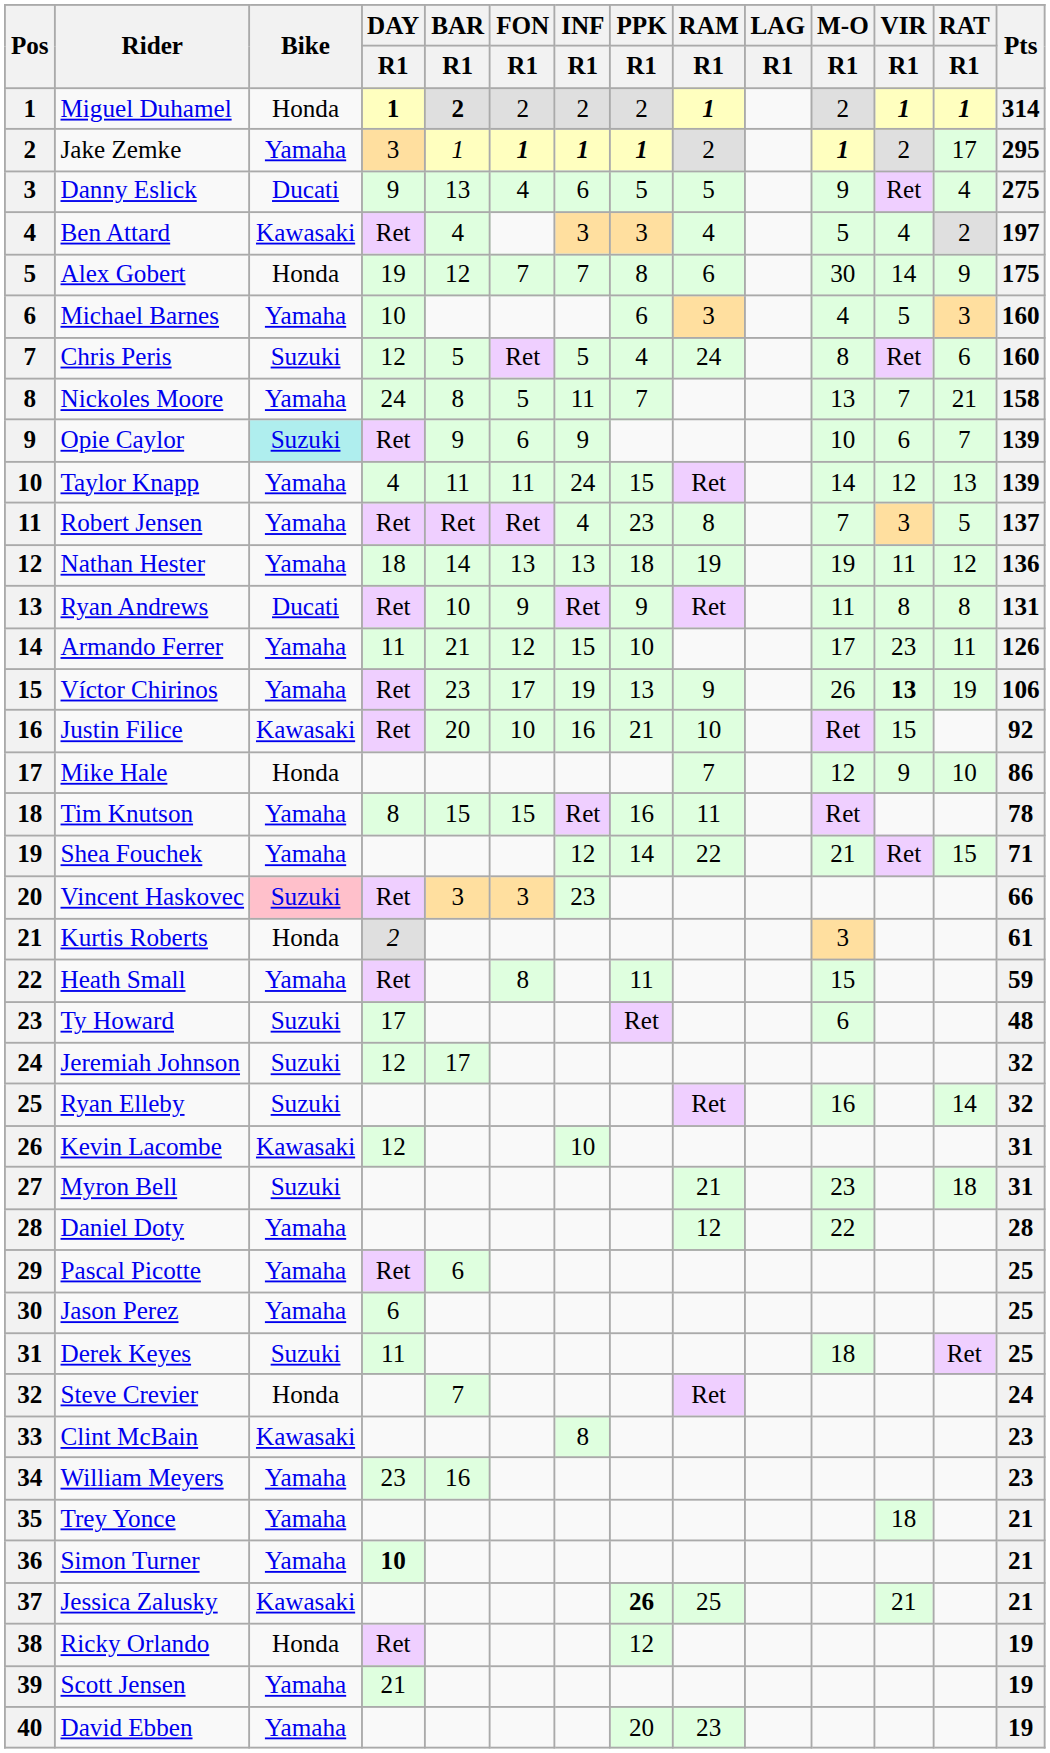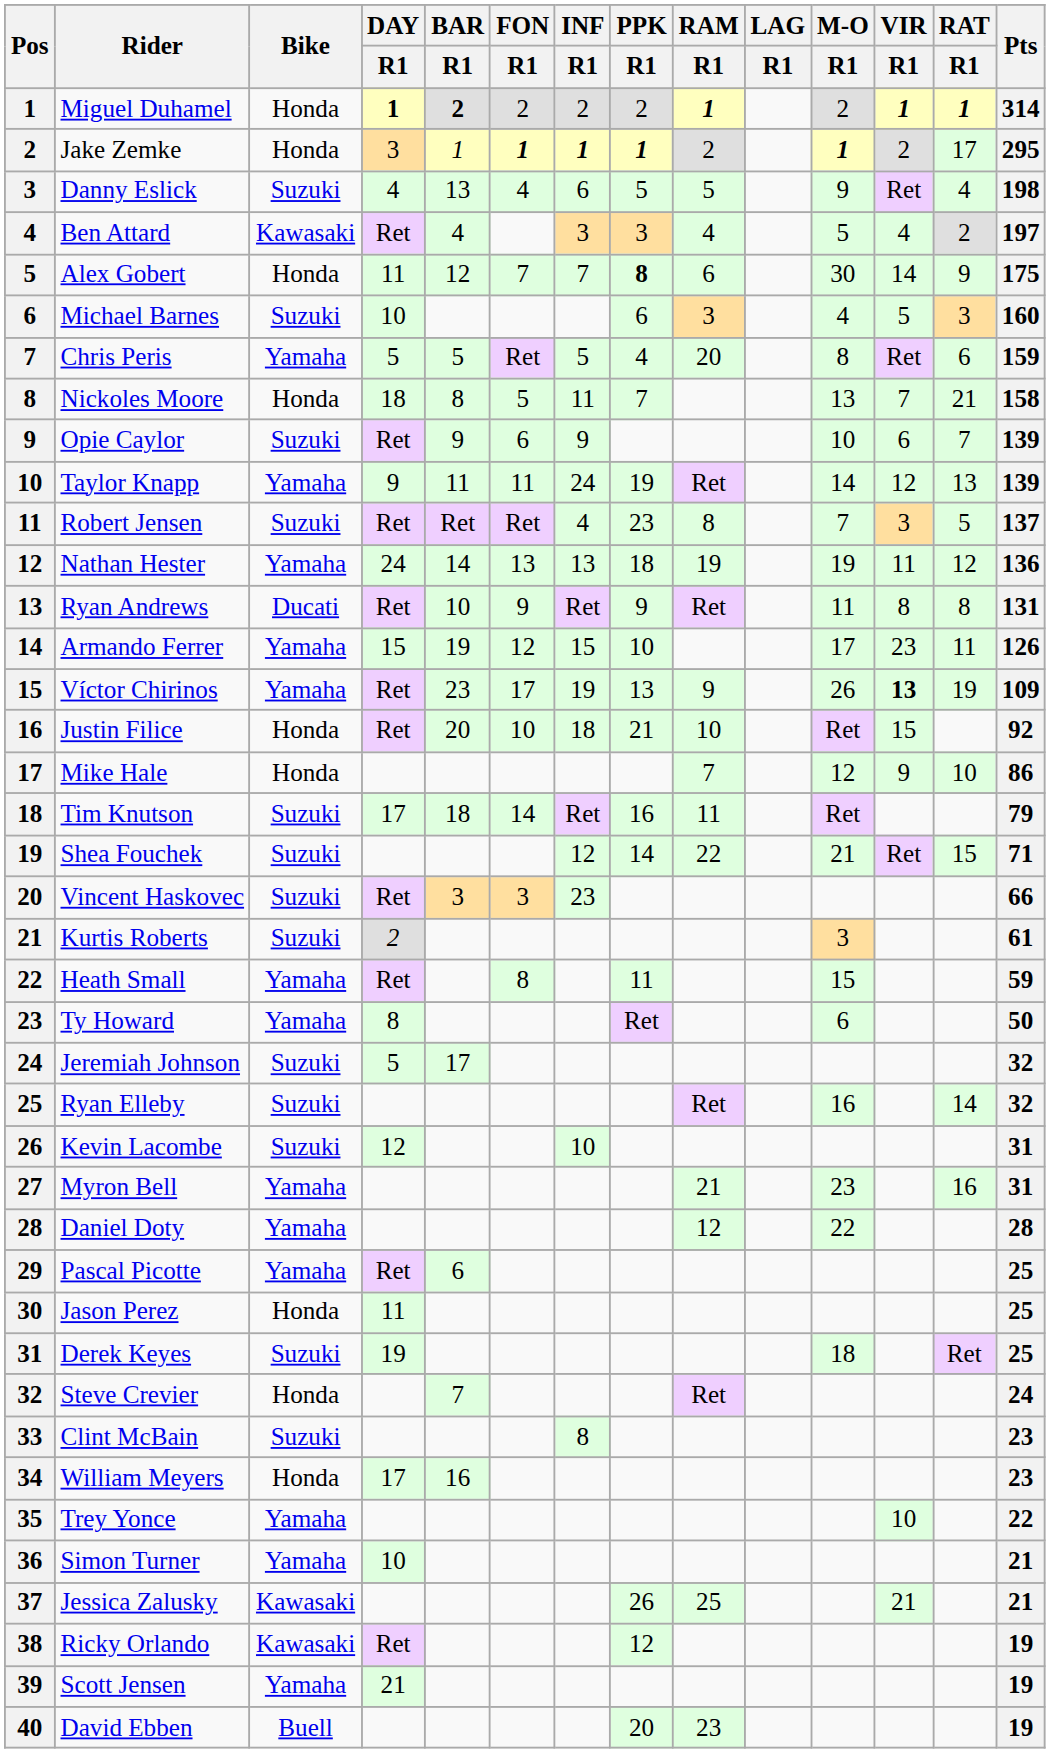 <table class="wikitable" style="font-size: 85%; text-align: center">
 <tr valign="top">
 <th valign="middle" rowspan=2>Pos</th>
 <th valign="middle" rowspan=2>Rider</th>
 <th valign="middle" rowspan=2>Bike</th>
 <th>DAY<br></th>
 <th>BAR<br></th>
 <th>FON<br></th>
 <th>INF<br></th>
 <th>PPK<br></th>
 <th>RAM<br></th>
 <th>LAG<br></th>
 <th>M-O<br></th>
 <th>VIR<br></th>
 <th>RAT<br></th>
 <th valign="middle" rowspan=2>Pts</th>
 </tr>
 <tr>
 <th>R1</th>
 <th>R1</th>
 <th>R1</th>
 <th>R1</th>
 <th>R1</th>
 <th>R1</th>
 <th>R1</th>
 <th>R1</th>
 <th>R1</th>
 <th>R1</th>
 </tr>
 <tr>
 <th>1</th>
 <td align="left"> <a href='#'>Miguel Duhamel</a></td>
 <td>Honda</td>
 <td style="background:#ffffbf;"><strong>1</strong></td>
 <td style="background:#dfdfdf;"><strong>2</strong></td>
 <td style="background:#dfdfdf;">2</td>
 <td style="background:#dfdfdf;">2</td>
 <td style="background:#dfdfdf;">2</td>
 <td style="background:#ffffbf;"><strong><em>1</em></strong></td>
 <td></td>
 <td style="background:#dfdfdf;">2</td>
 <td style="background:#ffffbf;"><strong><em>1</em></strong></td>
 <td style="background:#ffffbf;"><strong><em>1</em></strong></td>
 <th>314</th>
 </tr>
 <tr>
 <th>2</th>
 <td align="left"> Jake Zemke</td>
-<td><a href='#'>Yamaha</a></td>
+<td>Honda</td>
 <td style="background:#ffdf9f;">3</td>
 <td style="background:#ffffbf;"><em>1</em></td>
 <td style="background:#ffffbf;"><strong><em>1</em></strong></td>
 <td style="background:#ffffbf;"><strong><em>1</em></strong></td>
 <td style="background:#ffffbf;"><strong><em>1</em></strong></td>
 <td style="background:#dfdfdf;">2</td>
 <td></td>
 <td style="background:#ffffbf;"><strong><em>1</em></strong></td>
 <td style="background:#dfdfdf;">2</td>
 <td style="background:#dfffdf;">17</td>
 <th>295</th>
 </tr>
 <tr>
 <th>3</th>
 <td align="left"> <a href='#'>Danny Eslick</a></td>
-<td><a href='#'>Ducati</a></td>
-<td style="background:#dfffdf;">9</td>
+<td><a href='#'>Suzuki</a></td>
+<td style="background:#dfffdf;">4</td>
 <td style="background:#dfffdf;">13</td>
 <td style="background:#dfffdf;">4</td>
 <td style="background:#dfffdf;">6</td>
 <td style="background:#dfffdf;">5</td>
 <td style="background:#dfffdf;">5</td>
 <td></td>
 <td style="background:#dfffdf;">9</td>
 <td style="background:#efcfff;">Ret</td>
 <td style="background:#dfffdf;">4</td>
-<th>275</th>
+<th>198</th>
 </tr>
 <tr>
 <th>4</th>
 <td align="left"> <a href='#'>Ben Attard</a></td>
 <td><a href='#'>Kawasaki</a></td>
 <td style="background:#efcfff;">Ret</td>
 <td style="background:#dfffdf;">4</td>
 <td></td>
 <td style="background:#ffdf9f;">3</td>
 <td style="background:#ffdf9f;">3</td>
 <td style="background:#dfffdf;">4</td>
 <td></td>
 <td style="background:#dfffdf;">5</td>
 <td style="background:#dfffdf;">4</td>
 <td style="background:#dfdfdf;">2</td>
 <th>197</th>
 </tr>
 <tr>
 <th>5</th>
 <td align="left"> <a href='#'>Alex Gobert</a></td>
 <td>Honda</td>
-<td style="background:#dfffdf;">19</td>
+<td style="background:#dfffdf;">11</td>
 <td style="background:#dfffdf;">12</td>
 <td style="background:#dfffdf;">7</td>
 <td style="background:#dfffdf;">7</td>
-<td style="background:#dfffdf;">8</td>
+<td style="background:#dfffdf;"><strong>8</strong></td>
 <td style="background:#dfffdf;">6</td>
 <td></td>
 <td style="background:#dfffdf;">30</td>
 <td style="background:#dfffdf;">14</td>
 <td style="background:#dfffdf;">9</td>
 <th>175</th>
 </tr>
 <tr>
 <th>6</th>
 <td align="left"> <a href='#'>Michael Barnes</a></td>
-<td><a href='#'>Yamaha</a></td>
+<td><a href='#'>Suzuki</a></td>
 <td style="background:#dfffdf;">10</td>
 <td></td>
 <td></td>
 <td></td>
 <td style="background:#dfffdf;">6</td>
 <td style="background:#ffdf9f;">3</td>
 <td></td>
 <td style="background:#dfffdf;">4</td>
 <td style="background:#dfffdf;">5</td>
 <td style="background:#ffdf9f;">3</td>
 <th>160</th>
 </tr>
 <tr>
 <th>7</th>
 <td align="left"> <a href='#'>Chris Peris</a></td>
-<td><a href='#'>Suzuki</a></td>
-<td style="background:#dfffdf;">12</td>
+<td><a href='#'>Yamaha</a></td>
+<td style="background:#dfffdf;">5</td>
 <td style="background:#dfffdf;">5</td>
 <td style="background:#efcfff;">Ret</td>
 <td style="background:#dfffdf;">5</td>
 <td style="background:#dfffdf;">4</td>
-<td style="background:#dfffdf;">24</td>
+<td style="background:#dfffdf;">20</td>
 <td></td>
 <td style="background:#dfffdf;">8</td>
 <td style="background:#efcfff;">Ret</td>
 <td style="background:#dfffdf;">6</td>
-<th>160</th>
+<th>159</th>
 </tr>
 <tr>
 <th>8</th>
 <td align="left"> <a href='#'>Nickoles Moore</a></td>
-<td><a href='#'>Yamaha</a></td>
-<td style="background:#dfffdf;">24</td>
+<td>Honda</td>
+<td style="background:#dfffdf;">18</td>
 <td style="background:#dfffdf;">8</td>
 <td style="background:#dfffdf;">5</td>
 <td style="background:#dfffdf;">11</td>
 <td style="background:#dfffdf;">7</td>
 <td></td>
 <td></td>
 <td style="background:#dfffdf;">13</td>
 <td style="background:#dfffdf;">7</td>
 <td style="background:#dfffdf;">21</td>
 <th>158</th>
 </tr>
 <tr>
 <th>9</th>
 <td align="left"> <a href='#'>Opie Caylor</a></td>
-<td style="background: paleturquoise;"><a href='#'>Suzuki</a></td>
+<td><a href='#'>Suzuki</a></td>
 <td style="background:#efcfff;">Ret</td>
 <td style="background:#dfffdf;">9</td>
 <td style="background:#dfffdf;">6</td>
 <td style="background:#dfffdf;">9</td>
 <td></td>
 <td></td>
 <td></td>
 <td style="background:#dfffdf;">10</td>
 <td style="background:#dfffdf;">6</td>
 <td style="background:#dfffdf;">7</td>
 <th>139</th>
 </tr>
 <tr>
 <th>10</th>
 <td align="left"> <a href='#'>Taylor Knapp</a></td>
 <td><a href='#'>Yamaha</a></td>
-<td style="background:#dfffdf;">4</td>
+<td style="background:#dfffdf;">9</td>
 <td style="background:#dfffdf;">11</td>
 <td style="background:#dfffdf;">11</td>
 <td style="background:#dfffdf;">24</td>
-<td style="background:#dfffdf;">15</td>
+<td style="background:#dfffdf;">19</td>
 <td style="background:#efcfff;">Ret</td>
 <td></td>
 <td style="background:#dfffdf;">14</td>
 <td style="background:#dfffdf;">12</td>
 <td style="background:#dfffdf;">13</td>
 <th>139</th>
 </tr>
 <tr>
 <th>11</th>
 <td align="left"> <a href='#'>Robert Jensen</a></td>
-<td><a href='#'>Yamaha</a></td>
+<td><a href='#'>Suzuki</a></td>
 <td style="background:#efcfff;">Ret</td>
 <td style="background:#efcfff;">Ret</td>
 <td style="background:#efcfff;">Ret</td>
 <td style="background:#dfffdf;">4</td>
 <td style="background:#dfffdf;">23</td>
 <td style="background:#dfffdf;">8</td>
 <td></td>
 <td style="background:#dfffdf;">7</td>
 <td style="background:#ffdf9f;">3</td>
 <td style="background:#dfffdf;">5</td>
 <th>137</th>
 </tr>
 <tr>
 <th>12</th>
 <td align="left"> <a href='#'>Nathan Hester</a></td>
 <td><a href='#'>Yamaha</a></td>
-<td style="background:#dfffdf;">18</td>
+<td style="background:#dfffdf;">24</td>
 <td style="background:#dfffdf;">14</td>
 <td style="background:#dfffdf;">13</td>
 <td style="background:#dfffdf;">13</td>
 <td style="background:#dfffdf;">18</td>
 <td style="background:#dfffdf;">19</td>
 <td></td>
 <td style="background:#dfffdf;">19</td>
 <td style="background:#dfffdf;">11</td>
 <td style="background:#dfffdf;">12</td>
 <th>136</th>
 </tr>
 <tr>
 <th>13</th>
 <td align="left"> <a href='#'>Ryan Andrews</a></td>
 <td><a href='#'>Ducati</a></td>
 <td style="background:#efcfff;">Ret</td>
 <td style="background:#dfffdf;">10</td>
 <td style="background:#dfffdf;">9</td>
 <td style="background:#efcfff;">Ret</td>
 <td style="background:#dfffdf;">9</td>
 <td style="background:#efcfff;">Ret</td>
 <td></td>
 <td style="background:#dfffdf;">11</td>
 <td style="background:#dfffdf;">8</td>
 <td style="background:#dfffdf;">8</td>
 <th>131</th>
 </tr>
 <tr>
 <th>14</th>
 <td align="left"> <a href='#'>Armando Ferrer</a></td>
 <td><a href='#'>Yamaha</a></td>
-<td style="background:#dfffdf;">11</td>
-<td style="background:#dfffdf;">21</td>
+<td style="background:#dfffdf;">15</td>
+<td style="background:#dfffdf;">19</td>
 <td style="background:#dfffdf;">12</td>
 <td style="background:#dfffdf;">15</td>
 <td style="background:#dfffdf;">10</td>
 <td></td>
 <td></td>
 <td style="background:#dfffdf;">17</td>
 <td style="background:#dfffdf;">23</td>
 <td style="background:#dfffdf;">11</td>
 <th>126</th>
 </tr>
 <tr>
 <th>15</th>
 <td align="left"> <a href='#'>Víctor Chirinos</a></td>
 <td><a href='#'>Yamaha</a></td>
 <td style="background:#efcfff;">Ret</td>
 <td style="background:#dfffdf;">23</td>
 <td style="background:#dfffdf;">17</td>
 <td style="background:#dfffdf;">19</td>
 <td style="background:#dfffdf;">13</td>
 <td style="background:#dfffdf;">9</td>
 <td></td>
 <td style="background:#dfffdf;">26</td>
 <td style="background:#dfffdf;"><strong>13</strong></td>
 <td style="background:#dfffdf;">19</td>
-<th>106</th>
+<th>109</th>
 </tr>
 <tr>
 <th>16</th>
 <td align="left"> <a href='#'>Justin Filice</a></td>
-<td><a href='#'>Kawasaki</a></td>
+<td>Honda</td>
 <td style="background:#efcfff;">Ret</td>
 <td style="background:#dfffdf;">20</td>
 <td style="background:#dfffdf;">10</td>
-<td style="background:#dfffdf;">16</td>
+<td style="background:#dfffdf;">18</td>
 <td style="background:#dfffdf;">21</td>
 <td style="background:#dfffdf;">10</td>
 <td></td>
 <td style="background:#efcfff;">Ret</td>
 <td style="background:#dfffdf;">15</td>
 <td></td>
 <th>92</th>
 </tr>
 <tr>
 <th>17</th>
 <td align="left"> <a href='#'>Mike Hale</a></td>
 <td>Honda</td>
 <td></td>
 <td></td>
 <td></td>
 <td></td>
 <td></td>
 <td style="background:#dfffdf;">7</td>
 <td></td>
 <td style="background:#dfffdf;">12</td>
 <td style="background:#dfffdf;">9</td>
 <td style="background:#dfffdf;">10</td>
 <th>86</th>
 </tr>
 <tr>
 <th>18</th>
 <td align="left"> <a href='#'>Tim Knutson</a></td>
-<td><a href='#'>Yamaha</a></td>
-<td style="background:#dfffdf;">8</td>
-<td style="background:#dfffdf;">15</td>
-<td style="background:#dfffdf;">15</td>
+<td><a href='#'>Suzuki</a></td>
+<td style="background:#dfffdf;">17</td>
+<td style="background:#dfffdf;">18</td>
+<td style="background:#dfffdf;">14</td>
 <td style="background:#efcfff;">Ret</td>
 <td style="background:#dfffdf;">16</td>
 <td style="background:#dfffdf;">11</td>
 <td></td>
 <td style="background:#efcfff;">Ret</td>
 <td></td>
 <td></td>
-<th>78</th>
+<th>79</th>
 </tr>
 <tr>
 <th>19</th>
 <td align="left"> <a href='#'>Shea Fouchek</a></td>
-<td><a href='#'>Yamaha</a></td>
+<td><a href='#'>Suzuki</a></td>
 <td></td>
 <td></td>
 <td></td>
 <td style="background:#dfffdf;">12</td>
 <td style="background:#dfffdf;">14</td>
 <td style="background:#dfffdf;">22</td>
 <td></td>
 <td style="background:#dfffdf;">21</td>
 <td style="background:#efcfff;">Ret</td>
 <td style="background:#dfffdf;">15</td>
 <th>71</th>
 </tr>
 <tr>
 <th>20</th>
 <td align="left"> <a href='#'>Vincent Haskovec</a></td>
-<td style="background: pink;"><a href='#'>Suzuki</a></td>
+<td><a href='#'>Suzuki</a></td>
 <td style="background:#efcfff;">Ret</td>
 <td style="background:#ffdf9f;">3</td>
 <td style="background:#ffdf9f;">3</td>
 <td style="background:#dfffdf;">23</td>
 <td></td>
 <td></td>
 <td></td>
 <td></td>
 <td></td>
 <td></td>
 <th>66</th>
 </tr>
 <tr>
 <th>21</th>
 <td align="left"> <a href='#'>Kurtis Roberts</a></td>
-<td>Honda</td>
+<td><a href='#'>Suzuki</a></td>
 <td style="background:#dfdfdf;"><em>2</em></td>
 <td></td>
 <td></td>
 <td></td>
 <td></td>
 <td></td>
 <td></td>
 <td style="background:#ffdf9f;">3</td>
 <td></td>
 <td></td>
 <th>61</th>
 </tr>
 <tr>
 <th>22</th>
 <td align="left"> <a href='#'>Heath Small</a></td>
 <td><a href='#'>Yamaha</a></td>
 <td style="background:#efcfff;">Ret</td>
 <td></td>
 <td style="background:#dfffdf;">8</td>
 <td></td>
 <td style="background:#dfffdf;">11</td>
 <td></td>
 <td></td>
 <td style="background:#dfffdf;">15</td>
 <td></td>
 <td></td>
 <th>59</th>
 </tr>
 <tr>
 <th>23</th>
 <td align="left"> <a href='#'>Ty Howard</a></td>
-<td><a href='#'>Suzuki</a></td>
-<td style="background:#dfffdf;">17</td>
+<td><a href='#'>Yamaha</a></td>
+<td style="background:#dfffdf;">8</td>
 <td></td>
 <td></td>
 <td></td>
 <td style="background:#efcfff;">Ret</td>
 <td></td>
 <td></td>
 <td style="background:#dfffdf;">6</td>
 <td></td>
 <td></td>
-<th>48</th>
+<th>50</th>
 </tr>
 <tr>
 <th>24</th>
 <td align="left"> <a href='#'>Jeremiah Johnson</a></td>
 <td><a href='#'>Suzuki</a></td>
-<td style="background:#dfffdf;">12</td>
+<td style="background:#dfffdf;">5</td>
 <td style="background:#dfffdf;">17</td>
 <td></td>
 <td></td>
 <td></td>
 <td></td>
 <td></td>
 <td></td>
 <td></td>
 <td></td>
 <th>32</th>
 </tr>
 <tr>
 <th>25</th>
 <td align="left"> <a href='#'>Ryan Elleby</a></td>
 <td><a href='#'>Suzuki</a></td>
 <td></td>
 <td></td>
 <td></td>
 <td></td>
 <td></td>
 <td style="background:#efcfff;">Ret</td>
 <td></td>
 <td style="background:#dfffdf;">16</td>
 <td></td>
 <td style="background:#dfffdf;">14</td>
 <th>32</th>
 </tr>
 <tr>
 <th>26</th>
 <td align="left"> <a href='#'>Kevin Lacombe</a></td>
-<td><a href='#'>Kawasaki</a></td>
+<td><a href='#'>Suzuki</a></td>
 <td style="background:#dfffdf;">12</td>
 <td></td>
 <td></td>
 <td style="background:#dfffdf;">10</td>
 <td></td>
 <td></td>
 <td></td>
 <td></td>
 <td></td>
 <td></td>
 <th>31</th>
 </tr>
 <tr>
 <th>27</th>
 <td align="left"> <a href='#'>Myron Bell</a></td>
-<td><a href='#'>Suzuki</a></td>
+<td><a href='#'>Yamaha</a></td>
 <td></td>
 <td></td>
 <td></td>
 <td></td>
 <td></td>
 <td style="background:#dfffdf;">21</td>
 <td></td>
 <td style="background:#dfffdf;">23</td>
 <td></td>
-<td style="background:#dfffdf;">18</td>
+<td style="background:#dfffdf;">16</td>
 <th>31</th>
 </tr>
 <tr>
 <th>28</th>
 <td align="left"> <a href='#'>Daniel Doty</a></td>
 <td><a href='#'>Yamaha</a></td>
 <td></td>
 <td></td>
 <td></td>
 <td></td>
 <td></td>
 <td style="background:#dfffdf;">12</td>
 <td></td>
 <td style="background:#dfffdf;">22</td>
 <td></td>
 <td></td>
 <th>28</th>
 </tr>
 <tr>
 <th>29</th>
 <td align="left"> <a href='#'>Pascal Picotte</a></td>
 <td><a href='#'>Yamaha</a></td>
 <td style="background:#efcfff;">Ret</td>
 <td style="background:#dfffdf;">6</td>
 <td></td>
 <td></td>
 <td></td>
 <td></td>
 <td></td>
 <td></td>
 <td></td>
 <td></td>
 <th>25</th>
 </tr>
 <tr>
 <th>30</th>
 <td align="left"> <a href='#'>Jason Perez</a></td>
-<td><a href='#'>Yamaha</a></td>
-<td style="background:#dfffdf;">6</td>
+<td>Honda</td>
+<td style="background:#dfffdf;">11</td>
 <td></td>
 <td></td>
 <td></td>
 <td></td>
 <td></td>
 <td></td>
 <td></td>
 <td></td>
 <td></td>
 <th>25</th>
 </tr>
 <tr>
 <th>31</th>
 <td align="left"> <a href='#'>Derek Keyes</a></td>
 <td><a href='#'>Suzuki</a></td>
-<td style="background:#dfffdf;">11</td>
+<td style="background:#dfffdf;">19</td>
 <td></td>
 <td></td>
 <td></td>
 <td></td>
 <td></td>
 <td></td>
 <td style="background:#dfffdf;">18</td>
 <td></td>
 <td style="background:#efcfff;">Ret</td>
 <th>25</th>
 </tr>
 <tr>
 <th>32</th>
 <td align="left"> <a href='#'>Steve Crevier</a></td>
 <td>Honda</td>
 <td></td>
 <td style="background:#dfffdf;">7</td>
 <td></td>
 <td></td>
 <td></td>
 <td style="background:#efcfff;">Ret</td>
 <td></td>
 <td></td>
 <td></td>
 <td></td>
 <th>24</th>
 </tr>
 <tr>
 <th>33</th>
 <td align="left"> <a href='#'>Clint McBain</a></td>
-<td><a href='#'>Kawasaki</a></td>
+<td><a href='#'>Suzuki</a></td>
 <td></td>
 <td></td>
 <td></td>
 <td style="background:#dfffdf;">8</td>
 <td></td>
 <td></td>
 <td></td>
 <td></td>
 <td></td>
 <td></td>
 <th>23</th>
 </tr>
 <tr>
 <th>34</th>
 <td align="left"> <a href='#'>William Meyers</a></td>
-<td><a href='#'>Yamaha</a></td>
-<td style="background:#dfffdf;">23</td>
+<td>Honda</td>
+<td style="background:#dfffdf;">17</td>
 <td style="background:#dfffdf;">16</td>
 <td></td>
 <td></td>
 <td></td>
 <td></td>
 <td></td>
 <td></td>
 <td></td>
 <td></td>
 <th>23</th>
 </tr>
 <tr>
 <th>35</th>
 <td align="left"> <a href='#'>Trey Yonce</a></td>
 <td><a href='#'>Yamaha</a></td>
 <td></td>
 <td></td>
 <td></td>
 <td></td>
 <td></td>
 <td></td>
 <td></td>
 <td></td>
-<td style="background:#dfffdf;">18</td>
+<td style="background:#dfffdf;">10</td>
 <td></td>
-<th>21</th>
+<th>22</th>
 </tr>
 <tr>
 <th>36</th>
 <td align="left"> <a href='#'>Simon Turner</a></td>
 <td><a href='#'>Yamaha</a></td>
-<td style="background:#dfffdf;"><strong>10</strong></td>
+<td style="background:#dfffdf;">10</td>
 <td></td>
 <td></td>
 <td></td>
 <td></td>
 <td></td>
 <td></td>
 <td></td>
 <td></td>
 <td></td>
 <th>21</th>
 </tr>
 <tr>
 <th>37</th>
 <td align="left"> <a href='#'>Jessica Zalusky</a></td>
 <td><a href='#'>Kawasaki</a></td>
 <td></td>
 <td></td>
 <td></td>
 <td></td>
-<td style="background:#dfffdf;"><strong>26</strong></td>
+<td style="background:#dfffdf;">26</td>
 <td style="background:#dfffdf;">25</td>
 <td></td>
 <td></td>
 <td style="background:#dfffdf;">21</td>
 <td></td>
 <th>21</th>
 </tr>
 <tr>
 <th>38</th>
 <td align="left"> <a href='#'>Ricky Orlando</a></td>
-<td>Honda</td>
+<td><a href='#'>Kawasaki</a></td>
 <td style="background:#efcfff;">Ret</td>
 <td></td>
 <td></td>
 <td></td>
 <td style="background:#dfffdf;">12</td>
 <td></td>
 <td></td>
 <td></td>
 <td></td>
 <td></td>
 <th>19</th>
 </tr>
 <tr>
 <th>39</th>
 <td align="left"> <a href='#'>Scott Jensen</a></td>
 <td><a href='#'>Yamaha</a></td>
 <td style="background:#dfffdf;">21</td>
 <td></td>
 <td></td>
 <td></td>
 <td></td>
 <td></td>
 <td></td>
 <td></td>
 <td></td>
 <td></td>
 <th>19</th>
 </tr>
 <tr>
 <th>40</th>
 <td align="left"> <a href='#'>David Ebben</a></td>
-<td><a href='#'>Yamaha</a></td>
+<td><a href='#'>Buell</a></td>
 <td></td>
 <td></td>
 <td></td>
 <td></td>
 <td style="background:#dfffdf;">20</td>
 <td style="background:#dfffdf;">23</td>
 <td></td>
 <td></td>
 <td></td>
 <td></td>
 <th>19</th>
 </tr>
 </table>
